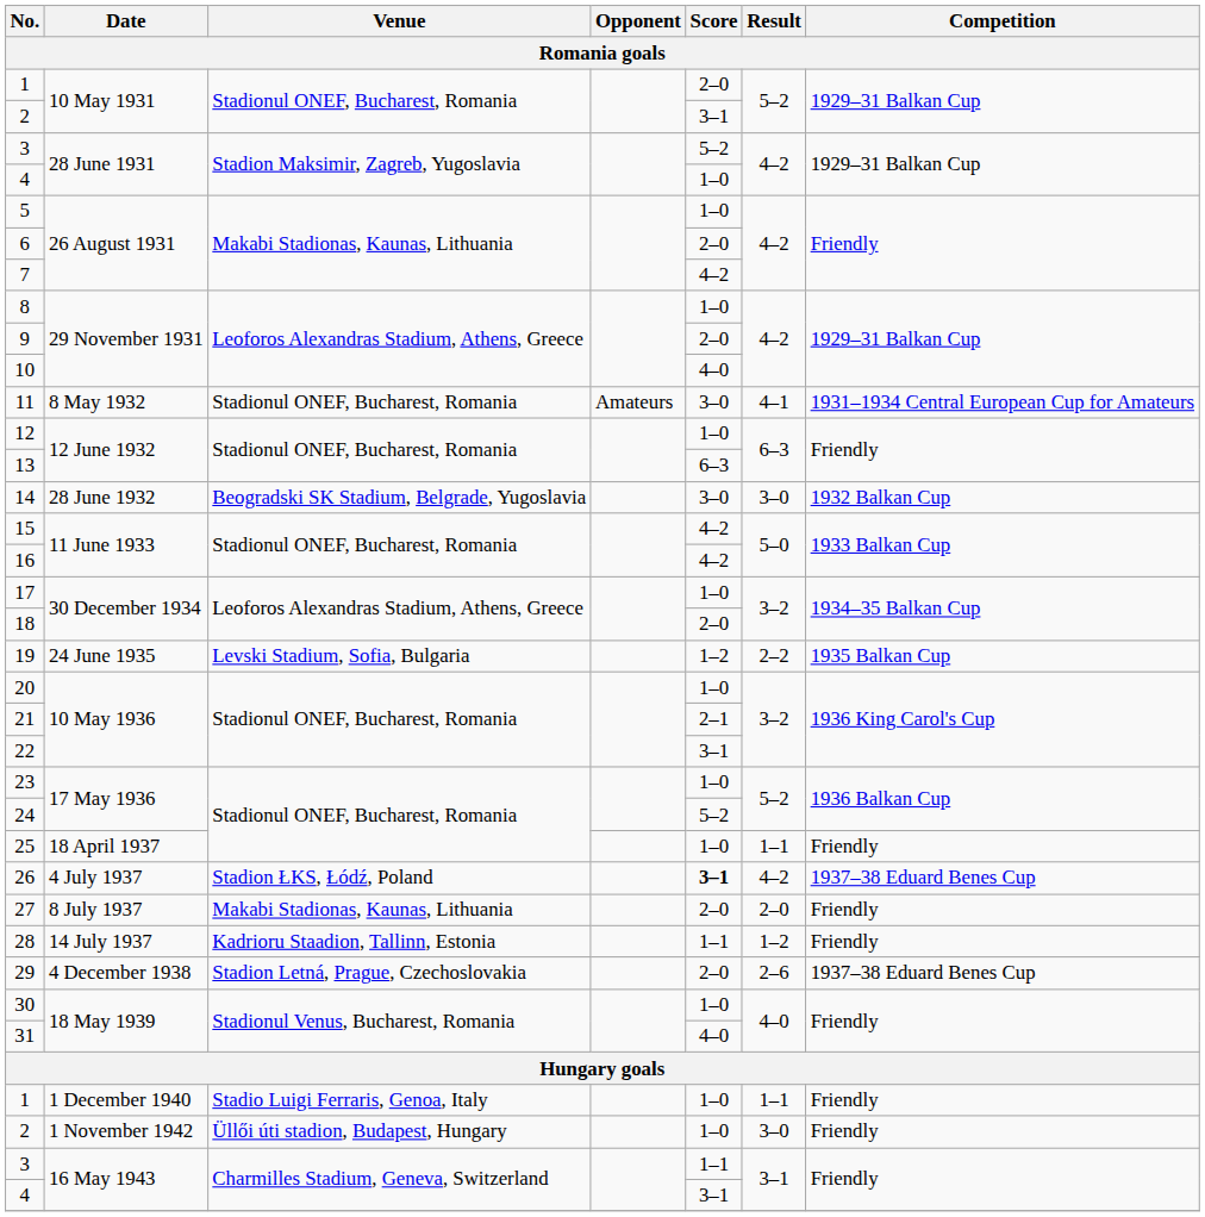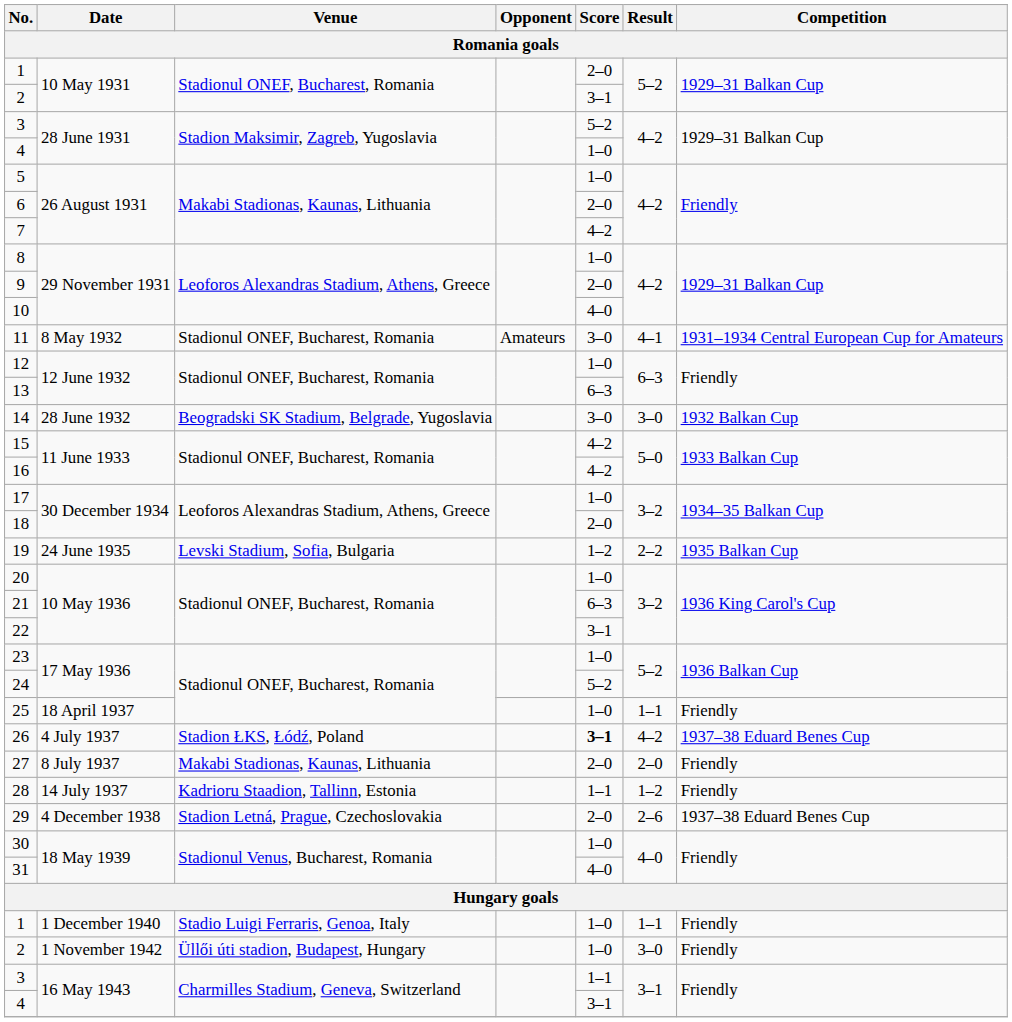 <table class="wikitable sortable">
 <tr>
 <th scope="col">No.</th>
 <th scope="col">Date</th>
 <th scope="col">Venue</th>
 <th scope="col">Opponent</th>
 <th scope="col">Score</th>
 <th scope="col">Result</th>
 <th scope="col">Competition</th>
 </tr>
 <tr>
 <th colspan="7">Romania goals</th>
 </tr>
 <tr>
 <td style="text-align:center">1</td>
 <td rowspan="2">10 May 1931</td>
 <td rowspan="2"><a href='#'>Stadionul ONEF</a>, <a href='#'>Bucharest</a>, Romania</td>
 <td rowspan="2"></td>
 <td style="text-align:center">2–0</td>
 <td rowspan="2" style="text-align:center">5–2</td>
 <td rowspan="2"><a href='#'>1929–31 Balkan Cup</a></td>
 </tr>
 <tr>
 <td style="text-align:center">2</td>
 <td style="text-align:center">3–1</td>
 </tr>
 <tr>
 <td style="text-align:center">3</td>
 <td rowspan="2">28 June 1931</td>
 <td rowspan="2"><a href='#'>Stadion Maksimir</a>, <a href='#'>Zagreb</a>, Yugoslavia</td>
 <td rowspan="2"></td>
 <td style="text-align:center">5–2</td>
 <td rowspan="2" style="text-align:center">4–2</td>
 <td rowspan="2">1929–31 Balkan Cup</td>
 </tr>
 <tr>
 <td style="text-align:center">4</td>
 <td style="text-align:center">1–0</td>
 </tr>
 <tr>
 <td style="text-align:center">5</td>
 <td rowspan="3">26 August 1931</td>
 <td rowspan="3"><a href='#'>Makabi Stadionas</a>, <a href='#'>Kaunas</a>, Lithuania</td>
 <td rowspan="3"></td>
 <td style="text-align:center">1–0</td>
 <td rowspan="3" style="text-align:center">4–2</td>
 <td rowspan="3"><a href='#'>Friendly</a></td>
 </tr>
 <tr>
 <td style="text-align:center">6</td>
 <td style="text-align:center">2–0</td>
 </tr>
 <tr>
 <td style="text-align:center">7</td>
 <td style="text-align:center">4–2</td>
 </tr>
 <tr>
 <td style="text-align:center">8</td>
 <td rowspan="3">29 November 1931</td>
 <td rowspan="3"><a href='#'>Leoforos Alexandras Stadium</a>, <a href='#'>Athens</a>, Greece</td>
 <td rowspan="3"></td>
 <td style="text-align:center">1–0</td>
 <td rowspan="3" style="text-align:center">4–2</td>
 <td rowspan="3"><a href='#'>1929–31 Balkan Cup</a></td>
 </tr>
 <tr>
 <td style="text-align:center">9</td>
 <td style="text-align:center">2–0</td>
 </tr>
 <tr>
 <td style="text-align:center">10</td>
 <td style="text-align:center">4–0</td>
 </tr>
 <tr>
 <td style="text-align:center">11</td>
 <td>8 May 1932</td>
 <td>Stadionul ONEF, Bucharest, Romania</td>
 <td> Amateurs</td>
 <td style="text-align:center">3–0</td>
 <td style="text-align:center">4–1</td>
 <td><a href='#'>1931–1934 Central European Cup for Amateurs</a></td>
 </tr>
 <tr>
 <td style="text-align:center">12</td>
 <td rowspan="2">12 June 1932</td>
 <td rowspan="2">Stadionul ONEF, Bucharest, Romania</td>
 <td rowspan="2"></td>
 <td style="text-align:center">1–0</td>
 <td rowspan="2" style="text-align:center">6–3</td>
 <td rowspan="2">Friendly</td>
 </tr>
 <tr>
 <td style="text-align:center">13</td>
 <td style="text-align:center">6–3</td>
 </tr>
 <tr>
 <td style="text-align:center">14</td>
 <td>28 June 1932</td>
 <td><a href='#'>Beogradski SK Stadium</a>, <a href='#'>Belgrade</a>, Yugoslavia</td>
 <td></td>
 <td style="text-align:center">3–0</td>
 <td style="text-align:center">3–0</td>
 <td><a href='#'>1932 Balkan Cup</a></td>
 </tr>
 <tr>
 <td style="text-align:center">15</td>
 <td rowspan="2">11 June 1933</td>
 <td rowspan="2">Stadionul ONEF, Bucharest, Romania</td>
 <td rowspan="2"></td>
 <td style="text-align:center">4–2</td>
 <td rowspan="2" style="text-align:center">5–0</td>
 <td rowspan="2"><a href='#'>1933 Balkan Cup</a></td>
 </tr>
 <tr>
 <td style="text-align:center">16</td>
 <td style="text-align:center">4–2</td>
 </tr>
 <tr>
 <td style="text-align:center">17</td>
 <td rowspan="2">30 December 1934</td>
 <td rowspan="2">Leoforos Alexandras Stadium, Athens, Greece</td>
 <td rowspan="2"></td>
 <td style="text-align:center">1–0</td>
 <td rowspan="2" style="text-align:center">3–2</td>
 <td rowspan="2"><a href='#'>1934–35 Balkan Cup</a></td>
 </tr>
 <tr>
 <td style="text-align:center">18</td>
 <td style="text-align:center">2–0</td>
 </tr>
 <tr>
 <td style="text-align:center">19</td>
 <td>24 June 1935</td>
 <td><a href='#'>Levski Stadium</a>, <a href='#'>Sofia</a>, Bulgaria</td>
 <td></td>
 <td style="text-align:center">1–2</td>
 <td style="text-align:center">2–2</td>
 <td><a href='#'>1935 Balkan Cup</a></td>
 </tr>
 <tr>
 <td style="text-align:center">20</td>
 <td rowspan="3">10 May 1936</td>
 <td rowspan="3">Stadionul ONEF, Bucharest, Romania</td>
 <td rowspan="3"></td>
 <td style="text-align:center">1–0</td>
 <td rowspan="3" style="text-align:center">3–2</td>
 <td rowspan="3"><a href='#'>1936 King Carol's Cup</a></td>
 </tr>
 <tr>
 <td style="text-align:center">21</td>
-<td style="text-align:center">2–1</td>
+<td style="text-align:center">6–3</td>
 </tr>
 <tr>
 <td style="text-align:center">22</td>
 <td style="text-align:center">3–1</td>
 </tr>
 <tr>
 <td style="text-align:center">23</td>
 <td rowspan="2">17 May 1936</td>
 <td rowspan="3">Stadionul ONEF, Bucharest, Romania</td>
 <td rowspan="2"></td>
 <td style="text-align:center">1–0</td>
 <td rowspan="2" style="text-align:center">5–2</td>
 <td rowspan="2"><a href='#'>1936 Balkan Cup</a></td>
 </tr>
 <tr>
 <td style="text-align:center">24</td>
 <td style="text-align:center">5–2</td>
 </tr>
 <tr>
 <td style="text-align:center">25</td>
 <td>18 April 1937</td>
 <td></td>
 <td style="text-align:center">1–0</td>
 <td style="text-align:center">1–1</td>
 <td>Friendly</td>
 </tr>
 <tr>
 <td style="text-align:center">26</td>
 <td>4 July 1937</td>
 <td><a href='#'>Stadion ŁKS</a>, <a href='#'>Łódź</a>, Poland</td>
 <td></td>
 <td style="text-align:center"><strong>3–1</strong></td>
 <td style="text-align:center">4–2</td>
 <td><a href='#'>1937–38 Eduard Benes Cup</a></td>
 </tr>
 <tr>
 <td style="text-align:center">27</td>
 <td>8 July 1937</td>
 <td><a href='#'>Makabi Stadionas</a>, <a href='#'>Kaunas</a>, Lithuania</td>
 <td></td>
 <td style="text-align:center">2–0</td>
 <td style="text-align:center">2–0</td>
 <td>Friendly</td>
 </tr>
 <tr>
 <td style="text-align:center">28</td>
 <td>14 July 1937</td>
 <td><a href='#'>Kadrioru Staadion</a>, <a href='#'>Tallinn</a>, Estonia</td>
 <td></td>
 <td style="text-align:center">1–1</td>
 <td style="text-align:center">1–2</td>
 <td>Friendly</td>
 </tr>
 <tr>
 <td style="text-align:center">29</td>
 <td>4 December 1938</td>
 <td><a href='#'>Stadion Letná</a>, <a href='#'>Prague</a>, Czechoslovakia</td>
 <td></td>
 <td style="text-align:center">2–0</td>
 <td style="text-align:center">2–6</td>
 <td>1937–38 Eduard Benes Cup</td>
 </tr>
 <tr>
 <td style="text-align:center">30</td>
 <td rowspan="2">18 May 1939</td>
 <td rowspan="2"><a href='#'>Stadionul Venus</a>, Bucharest, Romania</td>
 <td rowspan="2"></td>
 <td style="text-align:center">1–0</td>
 <td rowspan="2" style="text-align:center">4–0</td>
 <td rowspan="2">Friendly</td>
 </tr>
 <tr>
 <td style="text-align:center">31</td>
 <td style="text-align:center">4–0</td>
 </tr>
 <tr>
 <th colspan="7">Hungary goals</th>
 </tr>
 <tr>
 <td style="text-align:center">1</td>
 <td>1 December 1940</td>
 <td><a href='#'>Stadio Luigi Ferraris</a>, <a href='#'>Genoa</a>, Italy</td>
 <td></td>
 <td style="text-align:center">1–0</td>
 <td style="text-align:center">1–1</td>
 <td>Friendly</td>
 </tr>
 <tr>
 <td style="text-align:center">2</td>
 <td>1 November 1942</td>
 <td><a href='#'>Üllői úti stadion</a>, <a href='#'>Budapest</a>, Hungary</td>
 <td></td>
 <td style="text-align:center">1–0</td>
 <td style="text-align:center">3–0</td>
 <td>Friendly</td>
 </tr>
 <tr>
 <td style="text-align:center">3</td>
 <td rowspan="2">16 May 1943</td>
 <td rowspan="2"><a href='#'>Charmilles Stadium</a>, <a href='#'>Geneva</a>, Switzerland</td>
 <td rowspan="2"></td>
 <td style="text-align:center">1–1</td>
 <td rowspan="2" style="text-align:center">3–1</td>
 <td rowspan="2">Friendly</td>
 </tr>
 <tr>
 <td style="text-align:center">4</td>
 <td style="text-align:center">3–1</td>
 </tr>
 <tr>
 </tr>
 </table>
